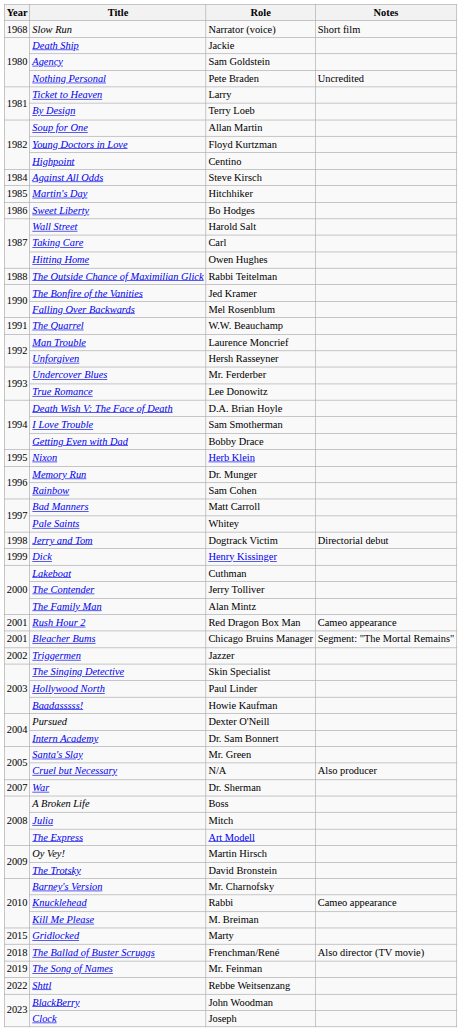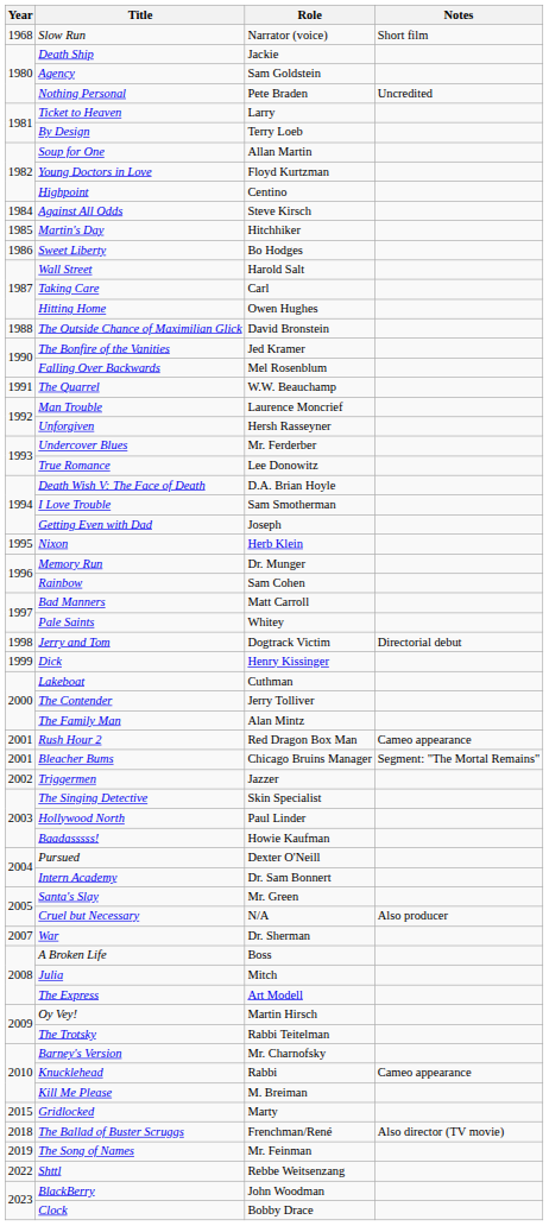 <table class="wikitable sortable">
 <tr>
 <th>Year</th>
 <th>Title</th>
 <th>Role</th>
 <th class="unsortable">Notes</th>
 </tr>
 <tr>
 <td>1968</td>
 <td><em>Slow Run</em></td>
 <td>Narrator (voice)</td>
 <td>Short film</td>
 </tr>
 <tr>
 <td rowspan="3">1980</td>
 <td><em><a href='#'>Death Ship</a></em></td>
 <td>Jackie</td>
 <td></td>
 </tr>
 <tr>
 <td><em><a href='#'>Agency</a></em></td>
 <td>Sam Goldstein</td>
 <td></td>
 </tr>
 <tr>
 <td><a href='#'><em>Nothing Personal</em></a></td>
 <td>Pete Braden</td>
 <td>Uncredited</td>
 </tr>
 <tr>
 <td rowspan="2">1981</td>
 <td><em><a href='#'>Ticket to Heaven</a></em></td>
 <td>Larry</td>
 <td></td>
 </tr>
 <tr>
 <td><em><a href='#'>By Design</a></em></td>
 <td>Terry Loeb</td>
 <td></td>
 </tr>
 <tr>
 <td rowspan="3">1982</td>
 <td><em><a href='#'>Soup for One</a></em></td>
 <td>Allan Martin</td>
 <td></td>
 </tr>
 <tr>
 <td><em><a href='#'>Young Doctors in Love</a></em></td>
 <td>Floyd Kurtzman</td>
 <td></td>
 </tr>
 <tr>
 <td><em><a href='#'>Highpoint</a></em></td>
 <td>Centino</td>
 <td></td>
 </tr>
 <tr>
 <td>1984</td>
 <td><em><a href='#'>Against All Odds</a></em></td>
 <td>Steve Kirsch</td>
 <td></td>
 </tr>
 <tr>
 <td>1985</td>
 <td><em><a href='#'>Martin's Day</a></em></td>
 <td>Hitchhiker</td>
 <td></td>
 </tr>
 <tr>
 <td>1986</td>
 <td><em><a href='#'>Sweet Liberty</a></em></td>
 <td>Bo Hodges</td>
 <td></td>
 </tr>
 <tr>
 <td rowspan="3">1987</td>
 <td><em><a href='#'>Wall Street</a></em></td>
 <td>Harold Salt</td>
 <td></td>
 </tr>
 <tr>
 <td><em><a href='#'>Taking Care</a></em></td>
 <td>Carl</td>
 <td></td>
 </tr>
 <tr>
 <td><em><a href='#'>Hitting Home</a></em></td>
 <td>Owen Hughes</td>
 <td></td>
 </tr>
 <tr>
 <td>1988</td>
 <td data-sort-value="Outside Chance of Maximilian Glick, The"><em><a href='#'>The Outside Chance of Maximilian Glick</a></em></td>
-<td>Rabbi Teitelman</td>
+<td>David Bronstein</td>
 <td></td>
 </tr>
 <tr>
 <td rowspan="2">1990</td>
 <td data-sort-value="Bonfire of the Vanities, The"><em><a href='#'>The Bonfire of the Vanities</a></em></td>
 <td>Jed Kramer</td>
 <td></td>
 </tr>
 <tr>
 <td><em><a href='#'>Falling Over Backwards</a></em></td>
 <td>Mel Rosenblum</td>
 <td></td>
 </tr>
 <tr>
 <td>1991</td>
 <td data-sort-value="Quarrel, The"><em><a href='#'>The Quarrel</a></em></td>
 <td>W.W. Beauchamp</td>
 <td></td>
 </tr>
 <tr>
 <td rowspan="2">1992</td>
 <td><em><a href='#'>Man Trouble</a></em></td>
 <td>Laurence Moncrief</td>
 <td></td>
 </tr>
 <tr>
 <td><em><a href='#'>Unforgiven</a></em></td>
 <td>Hersh Rasseyner</td>
 <td></td>
 </tr>
 <tr>
 <td rowspan="2">1993</td>
 <td><em><a href='#'>Undercover Blues</a></em></td>
 <td>Mr. Ferderber</td>
 <td></td>
 </tr>
 <tr>
 <td><em><a href='#'>True Romance</a></em></td>
 <td>Lee Donowitz</td>
 <td></td>
 </tr>
 <tr>
 <td rowspan="3">1994</td>
 <td><em><a href='#'>Death Wish V: The Face of Death</a></em></td>
 <td>D.A. Brian Hoyle</td>
 <td></td>
 </tr>
 <tr>
 <td><em><a href='#'>I Love Trouble</a></em></td>
 <td>Sam Smotherman</td>
 <td></td>
 </tr>
 <tr>
 <td><em><a href='#'>Getting Even with Dad</a></em></td>
-<td>Bobby Drace</td>
+<td>Joseph</td>
 <td></td>
 </tr>
 <tr>
 <td>1995</td>
 <td><em><a href='#'>Nixon</a></em></td>
 <td><a href='#'>Herb Klein</a></td>
 <td></td>
 </tr>
 <tr>
 <td rowspan="2">1996</td>
 <td><em><a href='#'>Memory Run</a></em></td>
 <td>Dr. Munger</td>
 <td></td>
 </tr>
 <tr>
 <td><em><a href='#'>Rainbow</a></em></td>
 <td>Sam Cohen</td>
 <td></td>
 </tr>
 <tr>
 <td rowspan="2">1997</td>
 <td><em><a href='#'>Bad Manners</a></em></td>
 <td>Matt Carroll</td>
 <td></td>
 </tr>
 <tr>
 <td><em><a href='#'>Pale Saints</a></em></td>
 <td>Whitey</td>
 <td></td>
 </tr>
 <tr>
 <td>1998</td>
 <td><em><a href='#'>Jerry and Tom</a></em></td>
 <td>Dogtrack Victim</td>
 <td>Directorial debut</td>
 </tr>
 <tr>
 <td>1999</td>
 <td><em><a href='#'>Dick</a></em></td>
 <td><a href='#'>Henry Kissinger</a></td>
 <td></td>
 </tr>
 <tr>
 <td rowspan="3">2000</td>
 <td><em><a href='#'>Lakeboat</a></em></td>
 <td>Cuthman</td>
 <td></td>
 </tr>
 <tr>
 <td data-sort-value="Contender, The"><em><a href='#'>The Contender</a></em></td>
 <td>Jerry Tolliver</td>
 <td></td>
 </tr>
 <tr>
 <td data-sort-value="Family Man, The"><em><a href='#'>The Family Man</a></em></td>
 <td>Alan Mintz</td>
 <td></td>
 </tr>
 <tr>
 <td>2001</td>
 <td><em><a href='#'>Rush Hour 2</a></em></td>
 <td>Red Dragon Box Man</td>
 <td>Cameo appearance</td>
 </tr>
 <tr>
 <td>2001</td>
 <td><em><a href='#'>Bleacher Bums</a></em></td>
 <td>Chicago Bruins Manager</td>
 <td>Segment: "The Mortal Remains"</td>
 </tr>
 <tr>
 <td>2002</td>
 <td><em><a href='#'>Triggermen</a></em></td>
 <td>Jazzer</td>
 <td></td>
 </tr>
 <tr>
 <td rowspan="3">2003</td>
 <td data-sort-value="Singing Detective, The"><em><a href='#'>The Singing Detective</a></em></td>
 <td>Skin Specialist</td>
 <td></td>
 </tr>
 <tr>
 <td><a href='#'><em>Hollywood North</em></a></td>
 <td>Paul Linder</td>
 <td></td>
 </tr>
 <tr>
 <td><em><a href='#'>Baadasssss!</a></em></td>
 <td>Howie Kaufman</td>
 <td></td>
 </tr>
 <tr>
 <td rowspan="2">2004</td>
 <td><em>Pursued</em></td>
 <td>Dexter O'Neill</td>
 <td></td>
 </tr>
 <tr>
 <td><em><a href='#'>Intern Academy</a></em></td>
 <td>Dr. Sam Bonnert</td>
 <td></td>
 </tr>
 <tr>
 <td rowspan="2">2005</td>
 <td><em><a href='#'>Santa's Slay</a></em></td>
 <td>Mr. Green</td>
 <td></td>
 </tr>
 <tr>
 <td><em><a href='#'>Cruel but Necessary</a></em></td>
 <td>N/A</td>
 <td>Also producer</td>
 </tr>
 <tr>
 <td>2007</td>
 <td><em><a href='#'>War</a></em></td>
 <td>Dr. Sherman</td>
 <td></td>
 </tr>
 <tr>
 <td rowspan="3">2008</td>
 <td data-sort-value="Broken Life, A"><em>A Broken Life</em></td>
 <td>Boss</td>
 <td></td>
 </tr>
 <tr>
 <td><em><a href='#'>Julia</a></em></td>
 <td>Mitch</td>
 <td></td>
 </tr>
 <tr>
 <td data-sort-value="Express, The"><em><a href='#'>The Express</a></em></td>
 <td><a href='#'>Art Modell</a></td>
 <td></td>
 </tr>
 <tr>
 <td rowspan="2">2009</td>
 <td><em>Oy Vey!</em></td>
 <td>Martin Hirsch</td>
 <td></td>
 </tr>
 <tr>
 <td data-sort-value="Trotsky, The"><em><a href='#'>The Trotsky</a></em></td>
-<td>David Bronstein</td>
+<td>Rabbi Teitelman</td>
 <td></td>
 </tr>
 <tr>
 <td rowspan="3">2010</td>
 <td><em><a href='#'>Barney's Version</a></em></td>
 <td>Mr. Charnofsky</td>
 <td></td>
 </tr>
 <tr>
 <td><em><a href='#'>Knucklehead</a></em></td>
 <td>Rabbi</td>
 <td>Cameo appearance</td>
 </tr>
 <tr>
 <td><em><a href='#'>Kill Me Please</a></em></td>
 <td>M. Breiman</td>
 </tr>
 <tr>
 <td>2015</td>
 <td><em><a href='#'>Gridlocked</a></em></td>
 <td>Marty</td>
 <td></td>
 </tr>
 <tr>
 <td>2018</td>
 <td data-sort-value="Ballad of Buster Scruggs, The"><em><a href='#'>The Ballad of Buster Scruggs</a></em></td>
 <td>Frenchman/René</td>
 <td>Also director (TV movie)</td>
 </tr>
 <tr>
 <td>2019</td>
 <td data-sort-value="Song of Names, The"><em><a href='#'>The Song of Names</a></em></td>
 <td>Mr. Feinman</td>
 <td></td>
 </tr>
 <tr>
 <td>2022</td>
 <td><em><a href='#'>Shttl</a></em></td>
 <td>Rebbe Weitsenzang</td>
 <td></td>
 </tr>
 <tr>
 <td rowspan=2>2023</td>
 <td><em><a href='#'>BlackBerry</a></em></td>
 <td>John Woodman</td>
 <td></td>
 </tr>
 <tr>
 <td><em><a href='#'>Clock</a></em></td>
-<td>Joseph</td>
+<td>Bobby Drace</td>
 <td></td>
 </tr>
 </table>
